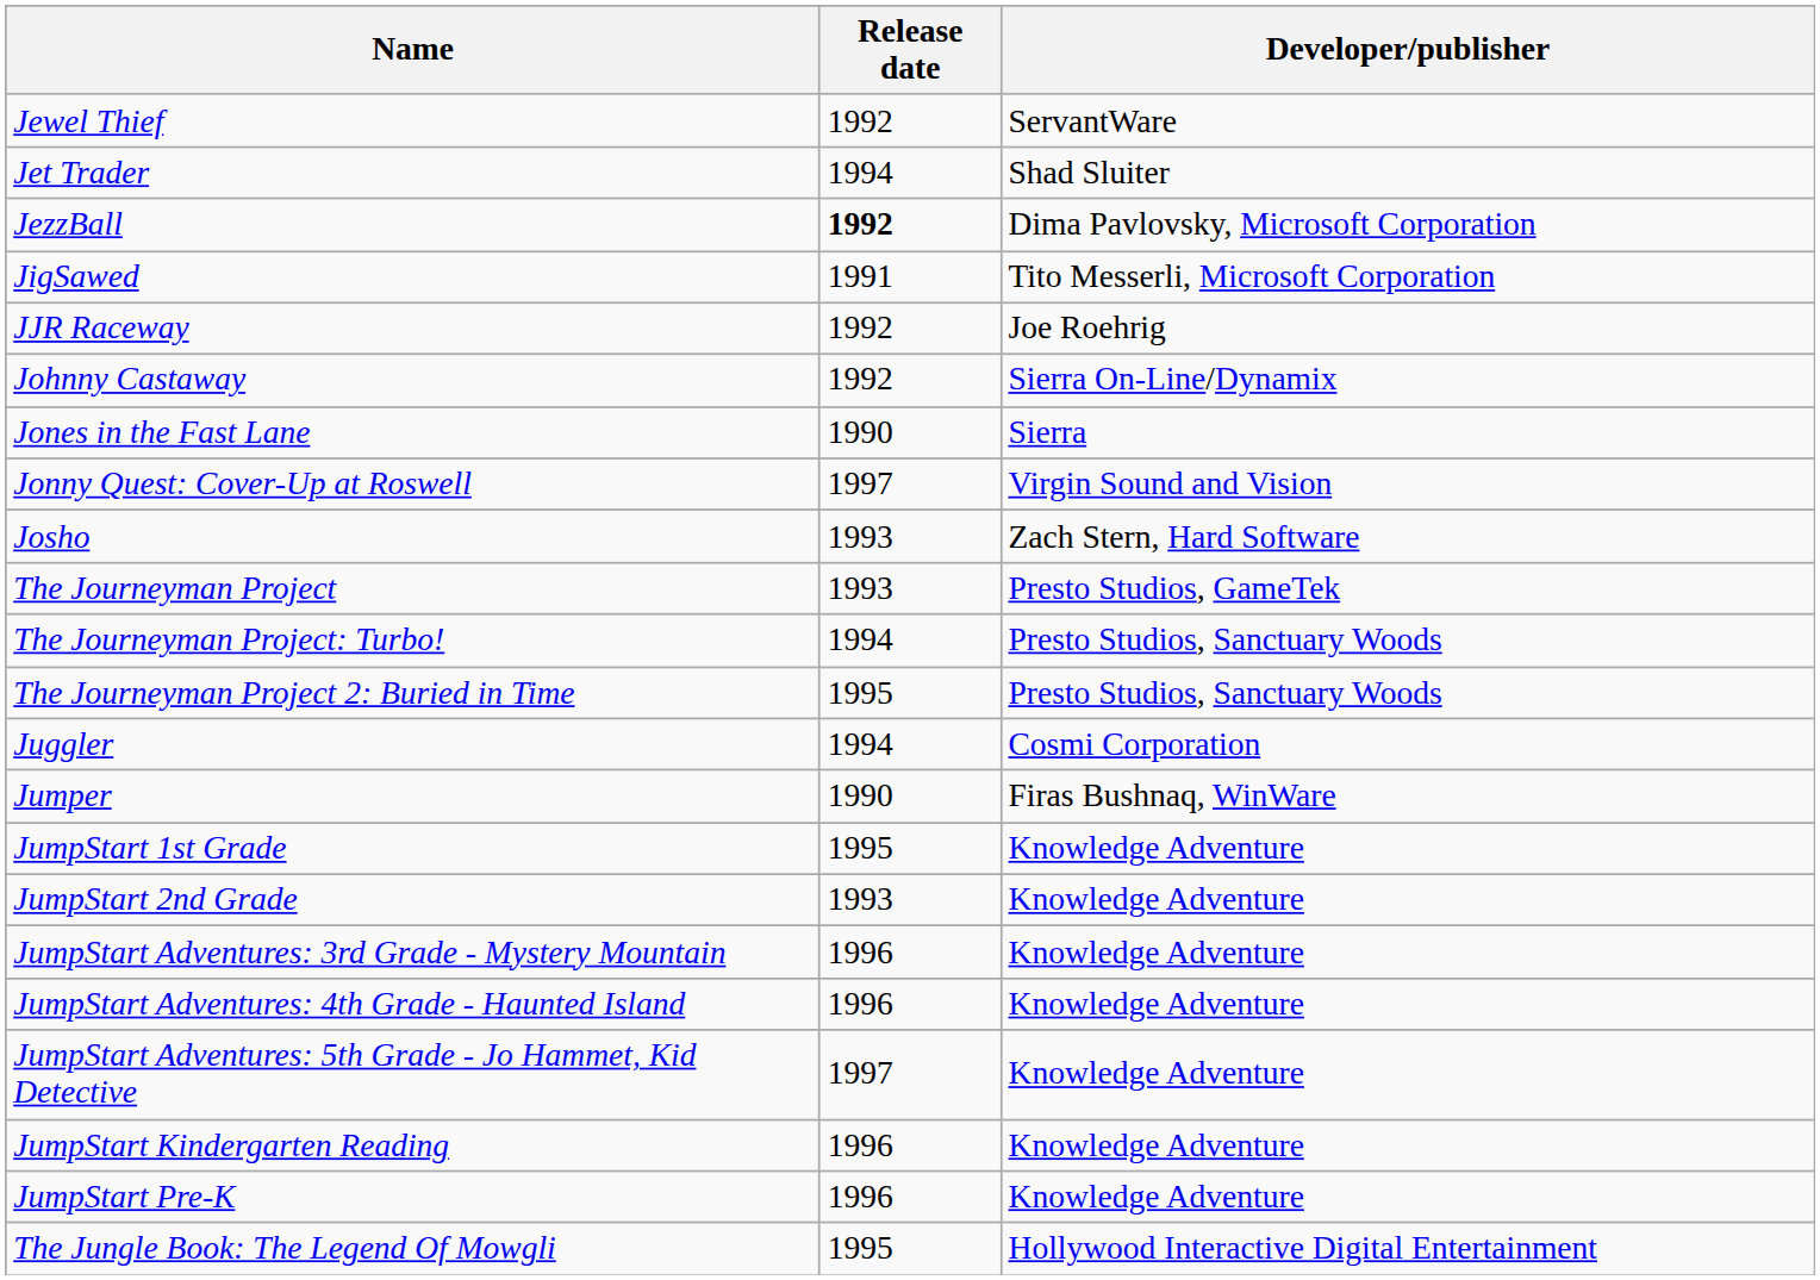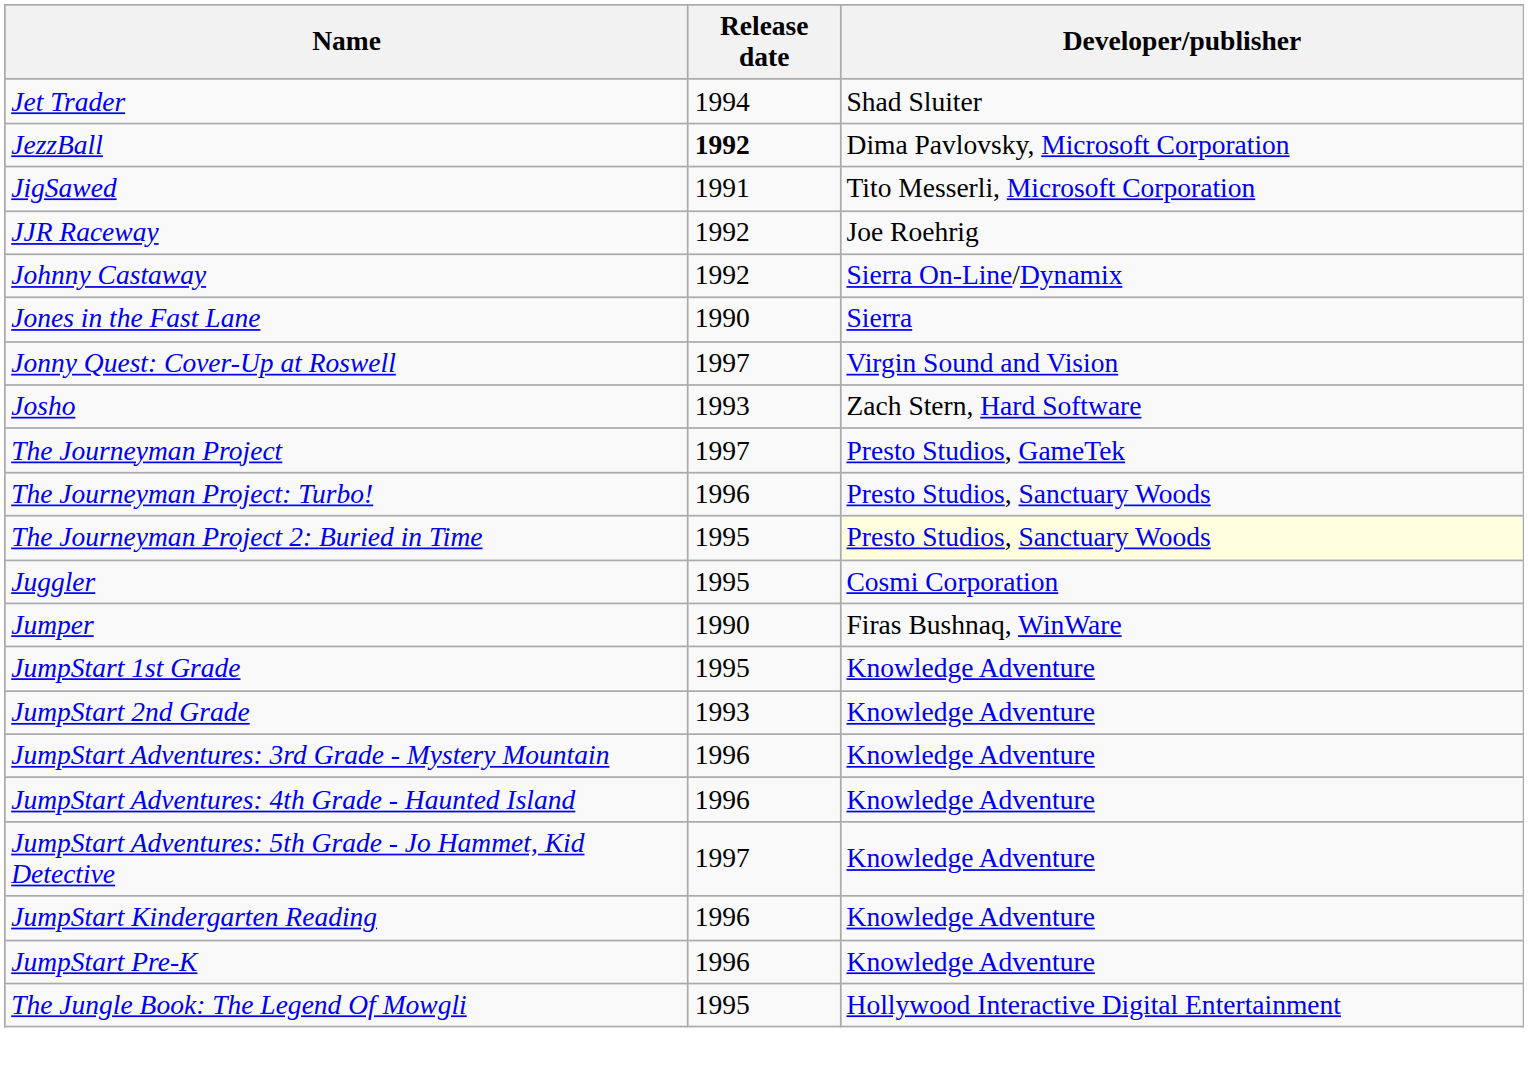 <table class="wikitable sortable" style="width:100%;">
 <tr>
 <th style="width:45%;">Name</th>
 <th style="width:10%;">Release date</th>
 <th style="width:45%;">Developer/publisher</th>
-</tr>
-<tr>
-<td><em><a href='#'>Jewel Thief</a></em></td>
-<td>1992</td>
-<td>ServantWare</td>
 </tr>
 <tr>
 <td><em><a href='#'>Jet Trader</a></em></td>
 <td>1994</td>
 <td>Shad Sluiter</td>
 </tr>
 <tr>
 <td><em><a href='#'>JezzBall</a></em></td>
 <td><strong>1992</strong></td>
 <td>Dima Pavlovsky, <a href='#'>Microsoft Corporation</a></td>
 </tr>
 <tr>
 <td><em><a href='#'>JigSawed</a></em></td>
 <td>1991</td>
 <td>Tito Messerli, <a href='#'>Microsoft Corporation</a></td>
 </tr>
 <tr>
 <td><em><a href='#'>JJR Raceway</a></em></td>
 <td>1992</td>
 <td>Joe Roehrig</td>
 </tr>
 <tr>
 <td><em><a href='#'>Johnny Castaway</a></em></td>
 <td>1992</td>
 <td><a href='#'>Sierra On-Line</a>/<a href='#'>Dynamix</a></td>
 </tr>
 <tr>
 <td><em><a href='#'>Jones in the Fast Lane</a></em></td>
 <td>1990</td>
 <td><a href='#'>Sierra</a></td>
 </tr>
 <tr>
 <td><em><a href='#'>Jonny Quest: Cover-Up at Roswell</a></em></td>
 <td>1997</td>
 <td><a href='#'>Virgin Sound and Vision</a></td>
 </tr>
 <tr>
 <td><em><a href='#'>Josho</a></em></td>
 <td>1993</td>
 <td>Zach Stern, <a href='#'>Hard Software</a></td>
 </tr>
 <tr>
 <td><em><a href='#'>The Journeyman Project</a></em></td>
-<td>1993</td>
+<td>1997</td>
 <td><a href='#'>Presto Studios</a>, <a href='#'>GameTek</a></td>
 </tr>
 <tr>
 <td><em><a href='#'>The Journeyman Project: Turbo!</a></em></td>
-<td>1994</td>
+<td>1996</td>
 <td><a href='#'>Presto Studios</a>, <a href='#'>Sanctuary Woods</a></td>
 </tr>
 <tr>
 <td><em><a href='#'>The Journeyman Project 2: Buried in Time</a></em></td>
 <td>1995</td>
-<td><a href='#'>Presto Studios</a>, <a href='#'>Sanctuary Woods</a></td>
+<td style="background: lightyellow;"><a href='#'>Presto Studios</a>, <a href='#'>Sanctuary Woods</a></td>
 </tr>
 <tr>
 <td><em><a href='#'>Juggler</a></em></td>
-<td>1994</td>
+<td>1995</td>
 <td><a href='#'>Cosmi Corporation</a></td>
 </tr>
 <tr>
 <td><em><a href='#'>Jumper</a></em></td>
 <td>1990</td>
 <td>Firas Bushnaq, <a href='#'>WinWare</a></td>
 </tr>
 <tr>
 <td><em><a href='#'>JumpStart 1st Grade</a></em></td>
 <td>1995</td>
 <td><a href='#'>Knowledge Adventure</a></td>
 </tr>
 <tr>
 <td><em><a href='#'>JumpStart 2nd Grade</a></em></td>
 <td>1993</td>
 <td><a href='#'>Knowledge Adventure</a></td>
 </tr>
 <tr>
 <td><em><a href='#'>JumpStart Adventures: 3rd Grade - Mystery Mountain</a></em></td>
 <td>1996</td>
 <td><a href='#'>Knowledge Adventure</a></td>
 </tr>
 <tr>
 <td><em><a href='#'>JumpStart Adventures: 4th Grade - Haunted Island</a></em></td>
 <td>1996</td>
 <td><a href='#'>Knowledge Adventure</a></td>
 </tr>
 <tr>
 <td><em><a href='#'>JumpStart Adventures: 5th Grade - Jo Hammet, Kid Detective</a></em></td>
 <td>1997</td>
 <td><a href='#'>Knowledge Adventure</a></td>
 </tr>
 <tr>
 <td><em><a href='#'>JumpStart Kindergarten Reading</a></em></td>
 <td>1996</td>
 <td><a href='#'>Knowledge Adventure</a></td>
 </tr>
 <tr>
 <td><em><a href='#'>JumpStart Pre-K</a></em></td>
 <td>1996</td>
 <td><a href='#'>Knowledge Adventure</a></td>
 </tr>
 <tr>
 <td><em><a href='#'>The Jungle Book: The Legend Of Mowgli</a></em></td>
 <td>1995</td>
 <td><a href='#'>Hollywood Interactive Digital Entertainment</a></td>
 </tr>
 </table>
